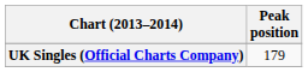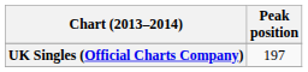 <table class="wikitable sortable plainrowheaders">
 <tr>
 <th>Chart (2013–2014)</th>
 <th>Peak<br>position</th>
 </tr>
 <tr>
 </tr>
 <tr>
 <th scope="row">UK Singles (<a href='#'>Official Charts Company</a>)</th>
-<td align="center">179</td>
+<td align="center">197</td>
 </tr>
 <tr>
 </tr>
 <tr>
 </tr>
 <tr>
 </tr>
 </table>
